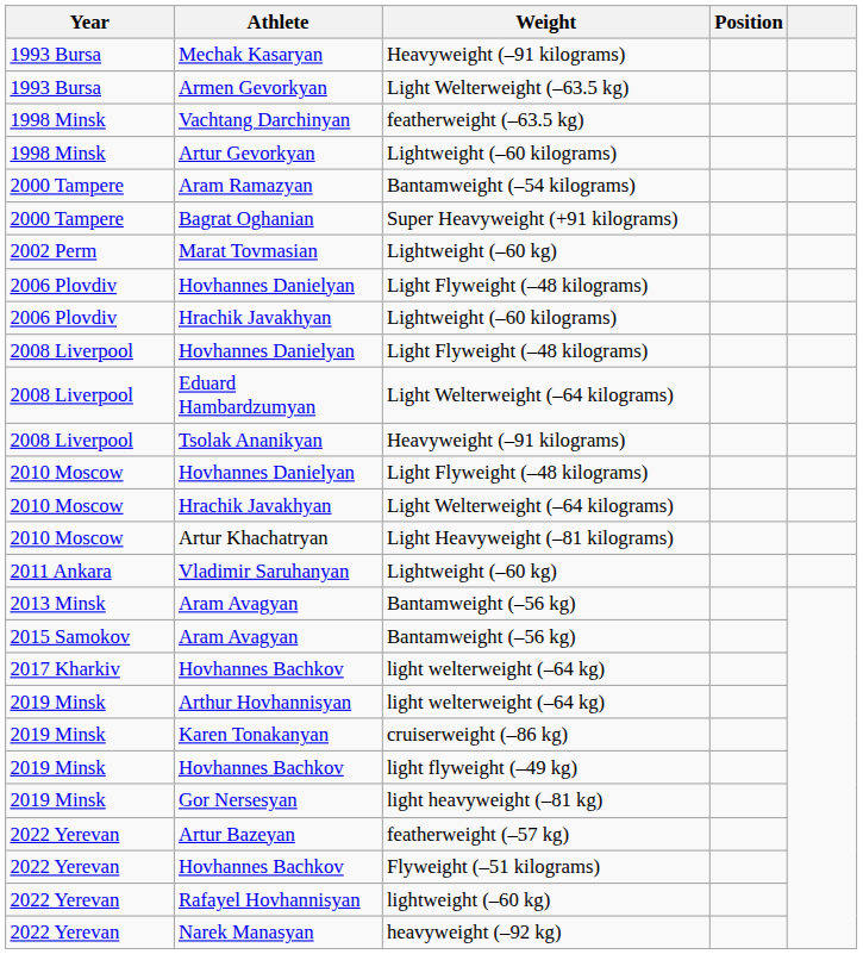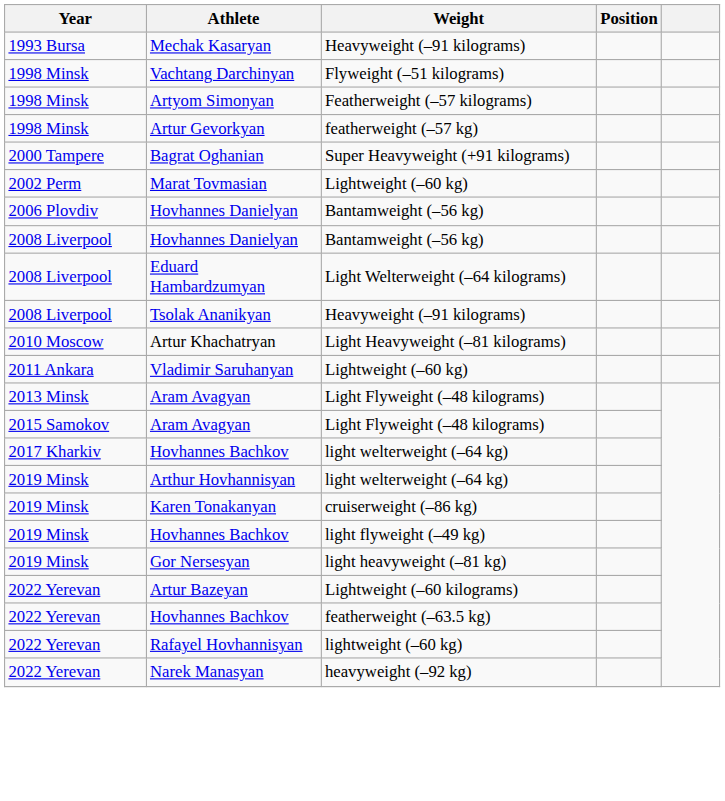 <table class="wikitable sortable" style="font-size: 95%;">
 <tr>
 <th style="width:8em">Year</th>
 <th style="width:10em">Athlete</th>
 <th style="width:16em">Weight</th>
 <th>Position</th>
 <th class="unsortable" style="width:3em"></th>
 </tr>
 <tr>
 <td> <a href='#'>1993 Bursa</a></td>
 <td><a href='#'>Mechak Kasaryan</a></td>
 <td>Heavyweight (–91 kilograms)</td>
 <td></td>
 <td></td>
 </tr>
 <tr>
-<td> <a href='#'>1993 Bursa</a></td>
-<td><a href='#'>Armen Gevorkyan</a></td>
-<td>Light Welterweight (–63.5 kg)</td>
+<td> <a href='#'>1998 Minsk</a></td>
+<td><a href='#'>Vachtang Darchinyan</a></td>
+<td>Flyweight (–51 kilograms)</td>
 <td></td>
 <td></td>
 </tr>
 <tr>
 <td> <a href='#'>1998 Minsk</a></td>
-<td><a href='#'>Vachtang Darchinyan</a></td>
-<td>featherweight (–63.5 kg)</td>
+<td><a href='#'>Artyom Simonyan</a></td>
+<td>Featherweight (–57 kilograms)</td>
 <td></td>
 <td></td>
 </tr>
 <tr>
 <td> <a href='#'>1998 Minsk</a></td>
 <td><a href='#'>Artur Gevorkyan</a></td>
-<td>Lightweight (–60 kilograms)</td>
-<td></td>
-<td></td>
-</tr>
-<tr>
-<td> <a href='#'>2000 Tampere</a></td>
-<td><a href='#'>Aram Ramazyan</a></td>
-<td>Bantamweight (–54 kilograms)</td>
+<td>featherweight (–57 kg)</td>
 <td></td>
 <td></td>
 </tr>
 <tr>
 <td> <a href='#'>2000 Tampere</a></td>
 <td><a href='#'>Bagrat Oghanian</a></td>
 <td>Super Heavyweight (+91 kilograms)</td>
 <td></td>
 <td></td>
 </tr>
 <tr>
 <td> <a href='#'>2002 Perm</a></td>
 <td><a href='#'>Marat Tovmasian</a></td>
 <td>Lightweight (–60 kg)</td>
 <td></td>
 <td></td>
 </tr>
 <tr>
 <td> <a href='#'>2006 Plovdiv</a></td>
 <td><a href='#'>Hovhannes Danielyan</a></td>
-<td>Light Flyweight (–48 kilograms)</td>
-<td></td>
-<td></td>
-</tr>
-<tr>
-<td> <a href='#'>2006 Plovdiv</a></td>
-<td><a href='#'>Hrachik Javakhyan</a></td>
-<td>Lightweight (–60 kilograms)</td>
+<td>Bantamweight (–56 kg)</td>
 <td></td>
 <td></td>
 </tr>
 <tr>
 <td> <a href='#'>2008 Liverpool</a></td>
 <td><a href='#'>Hovhannes Danielyan</a></td>
-<td>Light Flyweight (–48 kilograms)</td>
+<td>Bantamweight (–56 kg)</td>
 <td></td>
 <td></td>
 </tr>
 <tr>
 <td> <a href='#'>2008 Liverpool</a></td>
 <td><a href='#'>Eduard Hambardzumyan</a></td>
 <td>Light Welterweight (–64 kilograms)</td>
 <td></td>
 <td></td>
 </tr>
 <tr>
 <td> <a href='#'>2008 Liverpool</a></td>
 <td><a href='#'>Tsolak Ananikyan</a></td>
 <td>Heavyweight (–91 kilograms)</td>
-<td></td>
-<td></td>
-</tr>
-<tr>
-<td> <a href='#'>2010 Moscow</a></td>
-<td><a href='#'>Hovhannes Danielyan</a></td>
-<td>Light Flyweight (–48 kilograms)</td>
-<td></td>
-<td></td>
-</tr>
-<tr>
-<td> <a href='#'>2010 Moscow</a></td>
-<td><a href='#'>Hrachik Javakhyan</a></td>
-<td>Light Welterweight (–64 kilograms)</td>
 <td></td>
 <td></td>
 </tr>
 <tr>
 <td> <a href='#'>2010 Moscow</a></td>
 <td>Artur Khachatryan</td>
 <td>Light Heavyweight (–81 kilograms)</td>
 <td></td>
 <td></td>
 </tr>
 <tr>
 <td> <a href='#'>2011 Ankara</a></td>
 <td><a href='#'>Vladimir Saruhanyan</a></td>
 <td>Lightweight (–60 kg)</td>
 <td></td>
 <td></td>
 </tr>
 <tr>
 <td> <a href='#'>2013 Minsk</a></td>
 <td><a href='#'>Aram Avagyan</a></td>
-<td>Bantamweight (–56 kg)</td>
+<td>Light Flyweight (–48 kilograms)</td>
 <td></td>
 </tr>
 <tr>
 <td> <a href='#'>2015 Samokov</a></td>
 <td><a href='#'>Aram Avagyan</a></td>
-<td>Bantamweight (–56 kg)</td>
+<td>Light Flyweight (–48 kilograms)</td>
 <td></td>
 </tr>
 <tr>
 <td> <a href='#'>2017 Kharkiv</a></td>
 <td><a href='#'>Hovhannes Bachkov</a></td>
 <td>light welterweight (–64 kg)</td>
 <td></td>
 </tr>
 <tr>
 <td> <a href='#'>2019 Minsk</a></td>
 <td><a href='#'>Arthur Hovhannisyan</a></td>
 <td>light welterweight (–64 kg)</td>
 <td></td>
 </tr>
 <tr>
 <td> <a href='#'>2019 Minsk</a></td>
 <td><a href='#'>Karen Tonakanyan</a></td>
 <td>cruiserweight (–86 kg)</td>
 <td></td>
 </tr>
 <tr>
 <td> <a href='#'>2019 Minsk</a></td>
 <td><a href='#'>Hovhannes Bachkov</a></td>
 <td>light flyweight (–49 kg)</td>
 <td></td>
 </tr>
 <tr>
 <td> <a href='#'>2019 Minsk</a></td>
 <td><a href='#'>Gor Nersesyan</a></td>
 <td>light heavyweight (–81 kg)</td>
 <td></td>
 </tr>
 <tr>
 <td> <a href='#'>2022 Yerevan</a></td>
 <td><a href='#'>Artur Bazeyan</a></td>
-<td>featherweight (–57 kg)</td>
+<td>Lightweight (–60 kilograms)</td>
 <td></td>
 </tr>
 <tr>
 <td> <a href='#'>2022 Yerevan</a></td>
 <td><a href='#'>Hovhannes Bachkov</a></td>
-<td>Flyweight (–51 kilograms)</td>
+<td>featherweight (–63.5 kg)</td>
 <td></td>
 </tr>
 <tr>
 <td> <a href='#'>2022 Yerevan</a></td>
 <td><a href='#'>Rafayel Hovhannisyan</a></td>
 <td>lightweight (–60 kg)</td>
 <td></td>
 </tr>
 <tr>
 <td> <a href='#'>2022 Yerevan</a></td>
 <td><a href='#'>Narek Manasyan</a></td>
 <td>heavyweight (–92 kg)</td>
 <td></td>
 </tr>
 <tr>
 </tr>
 </table>
